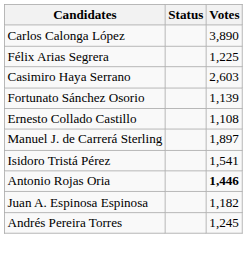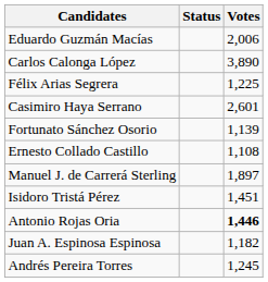 <table class="wikitable sortable">
 <tr>
 <th>Candidates</th>
 <th>Status</th>
 <th>Votes</th>
+</tr>
+<tr>
+<td>Eduardo Guzmán Macías</td>
+<td></td>
+<td>2,006</td>
 </tr>
 <tr>
 <td>Carlos Calonga López</td>
 <td></td>
 <td>3,890</td>
 </tr>
 <tr>
 <td>Félix Arias Segrera</td>
 <td></td>
 <td>1,225</td>
 </tr>
 <tr>
 <td>Casimiro Haya Serrano</td>
 <td></td>
-<td>2,603</td>
+<td>2,601</td>
 </tr>
 <tr>
 <td>Fortunato Sánchez Osorio</td>
 <td></td>
 <td>1,139</td>
 </tr>
 <tr>
 <td>Ernesto Collado Castillo</td>
 <td></td>
 <td>1,108</td>
 </tr>
 <tr>
 <td>Manuel J. de Carrerá Sterling</td>
 <td></td>
 <td>1,897</td>
 </tr>
 <tr>
 <td>Isidoro Tristá Pérez</td>
 <td></td>
-<td>1,541</td>
+<td>1,451</td>
 </tr>
 <tr>
 <td>Antonio Rojas Oria</td>
 <td></td>
 <td><strong>1,446</strong></td>
 </tr>
 <tr>
 <td>Juan A. Espinosa Espinosa</td>
 <td></td>
 <td>1,182</td>
 </tr>
 <tr>
 <td>Andrés Pereira Torres</td>
 <td></td>
 <td>1,245</td>
 </tr>
 </table>
